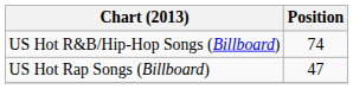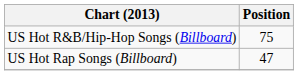 <table class="wikitable">
 <tr>
 <th scope="col">Chart (2013)</th>
 <th scope="col">Position</th>
 </tr>
 <tr>
 <td>US Hot R&B/Hip-Hop Songs (<em><a href='#'>Billboard</a></em>)</td>
-<td style="text-align:center;">74</td>
+<td style="text-align:center;">75</td>
 </tr>
 <tr>
 <td>US Hot Rap Songs (<em>Billboard</em>)</td>
 <td style="text-align:center;">47</td>
 </tr>
 <tr>
 </tr>
 </table>
